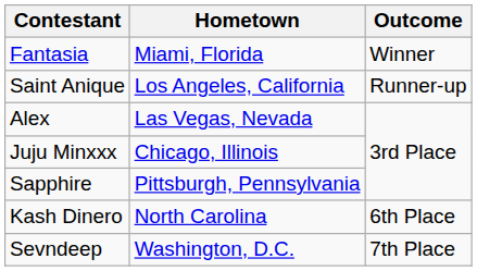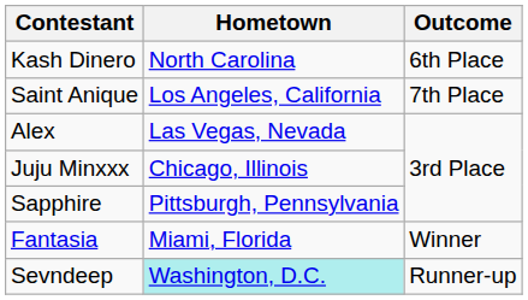 <table class="wikitable">
 <tr>
 <th>Contestant</th>
 <th>Hometown</th>
 <th>Outcome</th>
 </tr>
 <tr>
-<td><a href='#'>Fantasia</a></td>
-<td><a href='#'>Miami, Florida</a></td>
-<td>Winner</td>
+<td>Kash Dinero</td>
+<td><a href='#'>North Carolina</a></td>
+<td>6th Place</td>
 </tr>
 <tr>
 <td>Saint Anique</td>
 <td><a href='#'>Los Angeles, California</a></td>
-<td>Runner-up</td>
+<td>7th Place</td>
 </tr>
 <tr>
 <td>Alex</td>
 <td><a href='#'>Las Vegas, Nevada</a></td>
 <td rowspan="3">3rd Place</td>
 </tr>
 <tr>
 <td>Juju Minxxx</td>
 <td><a href='#'>Chicago, Illinois</a></td>
 </tr>
 <tr>
 <td>Sapphire</td>
 <td><a href='#'>Pittsburgh, Pennsylvania</a></td>
 </tr>
 <tr>
-<td>Kash Dinero</td>
-<td><a href='#'>North Carolina</a></td>
-<td>6th Place</td>
+<td><a href='#'>Fantasia</a></td>
+<td><a href='#'>Miami, Florida</a></td>
+<td>Winner</td>
 </tr>
 <tr>
 <td>Sevndeep</td>
-<td><a href='#'>Washington, D.C.</a></td>
-<td>7th Place</td>
+<td style="background: paleturquoise;"><a href='#'>Washington, D.C.</a></td>
+<td>Runner-up</td>
 </tr>
 </table>
